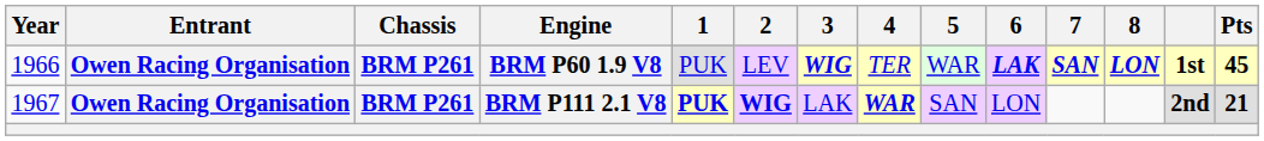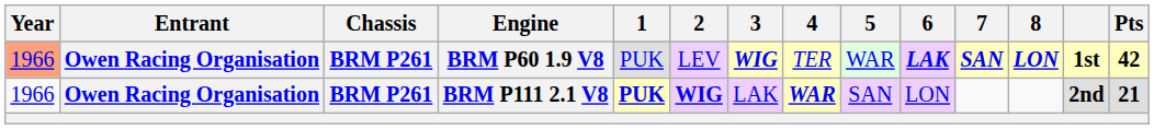 <table class="wikitable" style="text-align:center; font-size:90%">
 <tr>
 <th>Year</th>
 <th>Entrant</th>
 <th>Chassis</th>
 <th>Engine</th>
 <th>1</th>
 <th>2</th>
 <th>3</th>
 <th>4</th>
 <th>5</th>
 <th>6</th>
 <th>7</th>
 <th>8</th>
 <th></th>
 <th>Pts</th>
 </tr>
 <tr>
-<td><a href='#'>1966</a></td>
+<td style="background: lightsalmon;"><a href='#'>1966</a></td>
 <th><a href='#'>Owen Racing Organisation</a></th>
 <th><a href='#'>BRM P261</a></th>
 <th><a href='#'>BRM</a> P60 1.9 <a href='#'>V8</a></th>
 <td style="background:#dfdfdf;"><a href='#'>PUK</a><br></td>
 <td style="background:#efcfff;"><a href='#'>LEV</a><br></td>
 <td style="background:#ffffbf;"><strong><em><a href='#'>WIG</a></em></strong><br></td>
 <td style="background:#ffffbf;"><em><a href='#'>TER</a></em><br></td>
 <td style="background:#dfffdf;"><a href='#'>WAR</a><br></td>
 <td style="background:#efcfff;"><strong><em><a href='#'>LAK</a></em></strong><br></td>
 <td style="background:#ffffbf;"><strong><em><a href='#'>SAN</a></em><br></strong></td>
 <td style="background:#ffffbf;"><strong><em><a href='#'>LON</a></em></strong><br></td>
 <td style="background:#ffffbf;"><strong>1st</strong></td>
-<td style="background:#ffffbf;"><strong>45</strong></td>
+<td style="background:#ffffbf;"><strong>42</strong></td>
 </tr>
 <tr>
-<td><a href='#'>1967</a></td>
+<td><a href='#'>1966</a></td>
 <th><a href='#'>Owen Racing Organisation</a></th>
 <th><a href='#'>BRM P261</a></th>
 <th><a href='#'>BRM</a> P111 2.1 <a href='#'>V8</a></th>
 <td style="background:#ffffbf;"><strong><a href='#'>PUK</a></strong><br></td>
 <td style="background:#efcfff;"><strong><a href='#'>WIG</a></strong><br></td>
 <td style="background:#efcfff;"><a href='#'>LAK</a><br></td>
 <td style="background:#ffffbf;"><strong><em><a href='#'>WAR</a></em></strong><br></td>
 <td style="background:#efcfff;"><a href='#'>SAN</a><br></td>
 <td style="background:#efcfff;"><a href='#'>LON</a><br></td>
 <td></td>
 <td></td>
 <td style="background:#dfdfdf;"><strong>2nd</strong></td>
 <td style="background:#dfdfdf;"><strong>21</strong></td>
 </tr>
 <tr>
 <th colspan="14"></th>
 </tr>
 </table>
